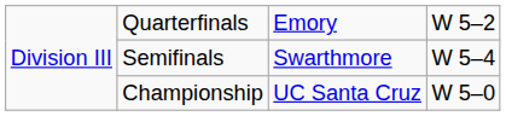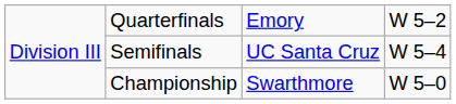 <table class="wikitable">
 <tr>
 <td rowspan="5"><a href='#'>Division III</a></td>
 <td>Quarterfinals</td>
 <td><a href='#'>Emory</a></td>
 <td>W 5–2</td>
 </tr>
 <tr>
 <td>Semifinals</td>
-<td><a href='#'>Swarthmore</a></td>
+<td><a href='#'>UC Santa Cruz</a></td>
 <td>W 5–4</td>
 </tr>
 <tr>
 <td>Championship</td>
-<td><a href='#'>UC Santa Cruz</a></td>
+<td><a href='#'>Swarthmore</a></td>
 <td>W 5–0</td>
 </tr>
 </table>
